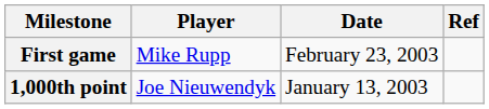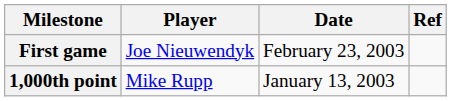 <table class="wikitable">
 <tr>
 <th scope="col">Milestone</th>
 <th scope="col">Player</th>
 <th scope="col">Date</th>
 <th scope="col">Ref</th>
 </tr>
 <tr>
 <th>First game</th>
-<td><a href='#'>Mike Rupp</a></td>
+<td><a href='#'>Joe Nieuwendyk</a></td>
 <td>February 23, 2003</td>
 <td></td>
 </tr>
 <tr>
 <th>1,000th point</th>
-<td><a href='#'>Joe Nieuwendyk</a></td>
+<td><a href='#'>Mike Rupp</a></td>
 <td>January 13, 2003</td>
 <td></td>
 </tr>
 </table>
